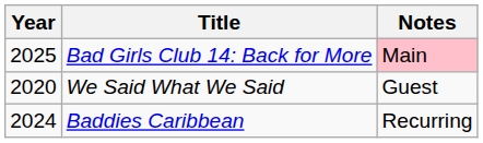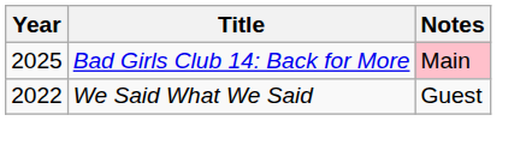 <table class="wikitable" style="font-size: 90%">
 <tr style="text-align:center;">
 <th>Year</th>
 <th>Title</th>
 <th>Notes</th>
 </tr>
 <tr>
 <td>2025</td>
 <td><em><a href='#'>Bad Girls Club 14: Back for More</a></em></td>
 <td style="background: pink;">Main</td>
 </tr>
 <tr>
-<td>2020</td>
+<td>2022</td>
 <td><em>We Said What We Said </em></td>
 <td>Guest</td>
 </tr>
-<tr>
-<td>2024</td>
-<td><em><a href='#'> Baddies Caribbean</a></em></td>
-<td>Recurring</td>
-</tr>
 </table>
